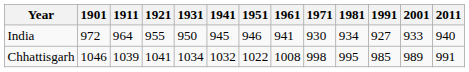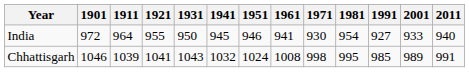 <table class="wikitable">
 <tr>
 <th>Year</th>
 <th>1901</th>
 <th>1911</th>
 <th>1921</th>
 <th>1931</th>
 <th>1941</th>
 <th>1951</th>
 <th>1961</th>
 <th>1971</th>
 <th>1981</th>
 <th>1991</th>
 <th>2001</th>
 <th>2011</th>
 </tr>
 <tr>
 <td>India</td>
 <td>972</td>
 <td>964</td>
 <td>955</td>
 <td>950</td>
 <td>945</td>
 <td>946</td>
 <td>941</td>
 <td>930</td>
-<td>934</td>
+<td>954</td>
 <td>927</td>
 <td>933</td>
 <td>940</td>
 </tr>
 <tr>
 <td>Chhattisgarh</td>
 <td>1046</td>
 <td>1039</td>
 <td>1041</td>
-<td>1034</td>
+<td>1043</td>
 <td>1032</td>
-<td>1022</td>
+<td>1024</td>
 <td>1008</td>
 <td>998</td>
 <td>995</td>
 <td>985</td>
 <td>989</td>
 <td>991</td>
 </tr>
 </table>
